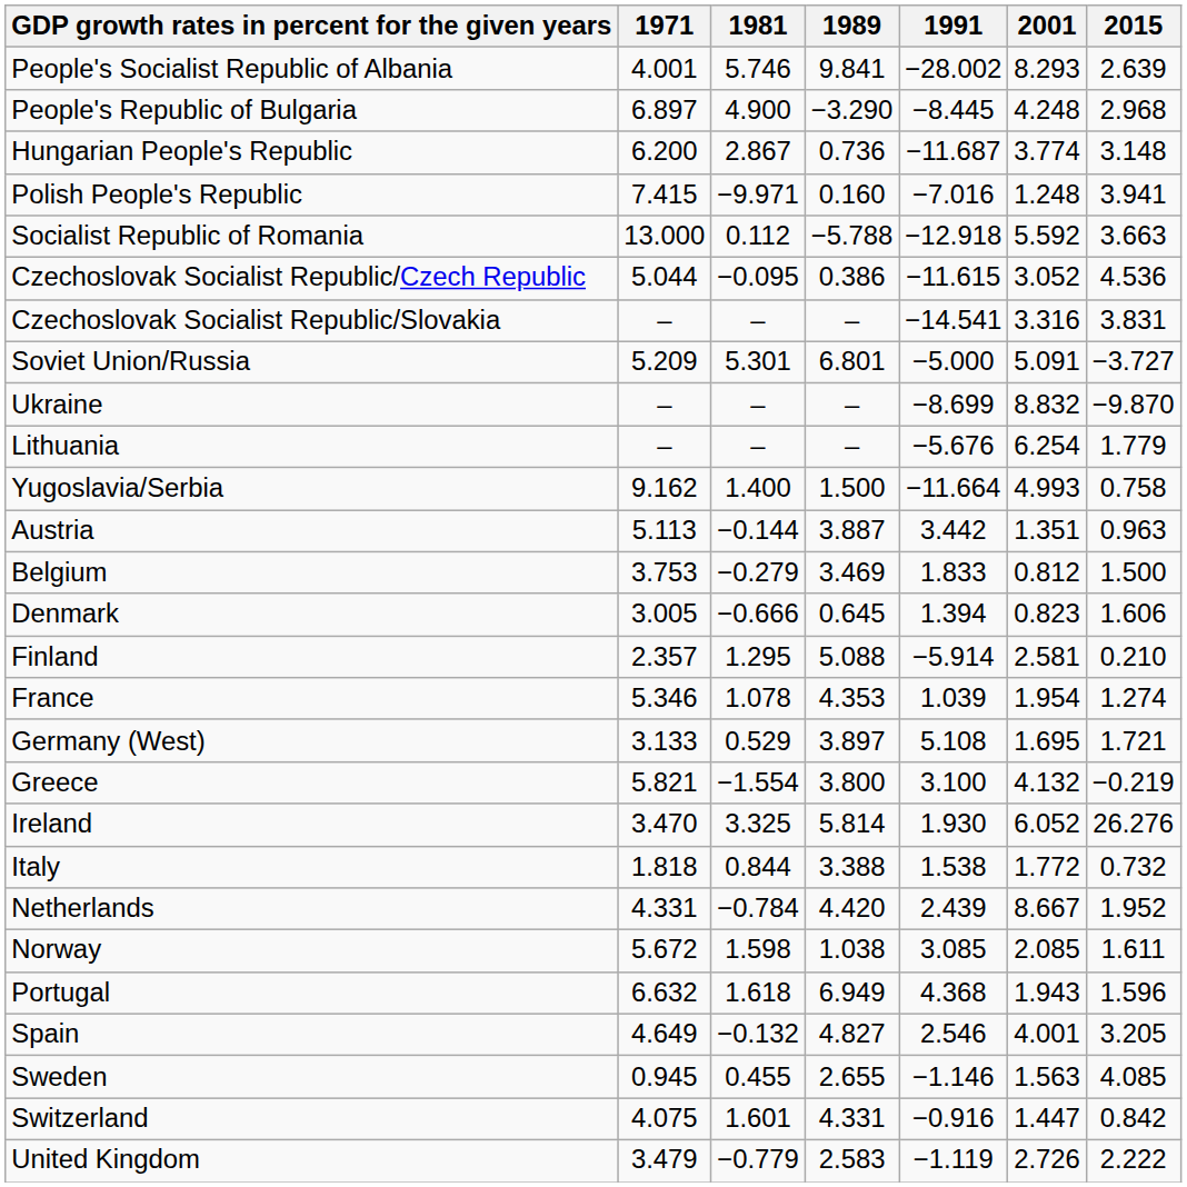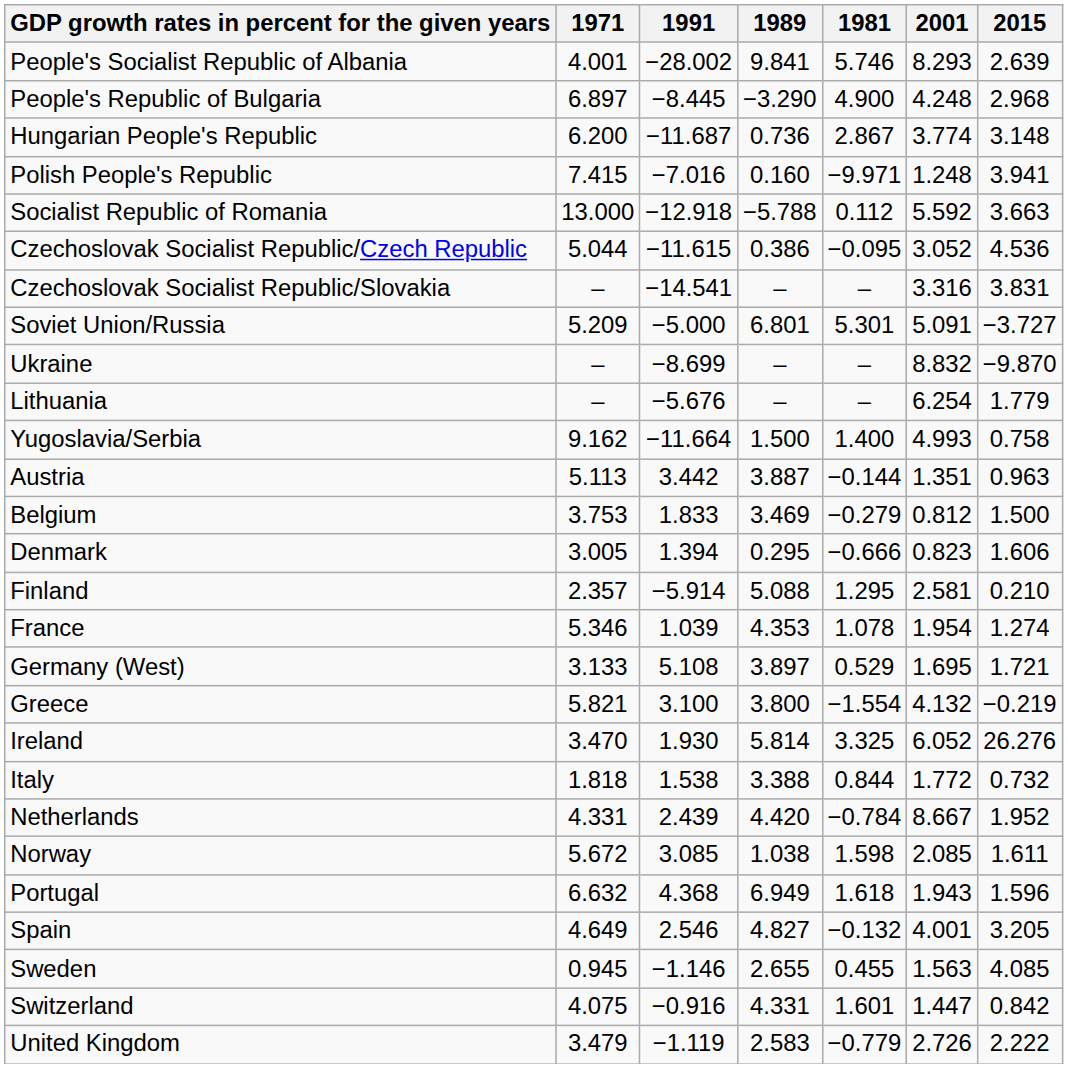 <table class="wikitable sortable" style="text-align: left">
 <tr>
 <th>GDP growth rates in percent for the given years</th>
 <th>1971</th>
+<th>1991</th>
+<th>1989</th>
 <th>1981</th>
-<th>1989</th>
-<th>1991</th>
 <th>2001</th>
 <th>2015</th>
 </tr>
 <tr style="text-align:center;">
 <td style="text-align:left;">People's Socialist Republic of Albania</td>
 <td>4.001</td>
+<td>−28.002</td>
+<td>9.841</td>
 <td>5.746</td>
-<td>9.841</td>
-<td>−28.002</td>
 <td>8.293</td>
 <td>2.639</td>
 </tr>
 <tr style="text-align:center;">
 <td style="text-align:left;">People's Republic of Bulgaria</td>
 <td>6.897</td>
+<td>−8.445</td>
+<td>−3.290</td>
 <td>4.900</td>
-<td>−3.290</td>
-<td>−8.445</td>
 <td>4.248</td>
 <td>2.968</td>
 </tr>
 <tr style="text-align:center;">
 <td style="text-align:left;">Hungarian People's Republic</td>
 <td>6.200</td>
+<td>−11.687</td>
+<td>0.736</td>
 <td>2.867</td>
-<td>0.736</td>
-<td>−11.687</td>
 <td>3.774</td>
 <td>3.148</td>
 </tr>
 <tr style="text-align:center;">
 <td style="text-align:left;">Polish People's Republic</td>
 <td>7.415</td>
+<td>−7.016</td>
+<td>0.160</td>
 <td>−9.971</td>
-<td>0.160</td>
-<td>−7.016</td>
 <td>1.248</td>
 <td>3.941</td>
 </tr>
 <tr style="text-align:center;">
 <td style="text-align:left;">Socialist Republic of Romania</td>
 <td>13.000</td>
+<td>−12.918</td>
+<td>−5.788</td>
 <td>0.112</td>
-<td>−5.788</td>
-<td>−12.918</td>
 <td>5.592</td>
 <td>3.663</td>
 </tr>
 <tr style="text-align:center;">
 <td style="text-align:left;">Czechoslovak Socialist Republic/<a href='#'>Czech Republic</a></td>
 <td>5.044</td>
+<td>−11.615</td>
+<td>0.386</td>
 <td>−0.095</td>
-<td>0.386</td>
-<td>−11.615</td>
 <td>3.052</td>
 <td>4.536</td>
 </tr>
 <tr style="text-align:center;">
 <td style="text-align:left;">Czechoslovak Socialist Republic/Slovakia</td>
 <td>–</td>
+<td>−14.541</td>
 <td>–</td>
 <td>–</td>
-<td>−14.541</td>
 <td>3.316</td>
 <td>3.831</td>
 </tr>
 <tr style="text-align:center;">
 <td style="text-align:left;">Soviet Union/Russia</td>
 <td>5.209</td>
+<td>−5.000</td>
+<td>6.801</td>
 <td>5.301</td>
-<td>6.801</td>
-<td>−5.000</td>
 <td>5.091</td>
 <td>−3.727</td>
 </tr>
 <tr style="text-align:center;">
 <td style="text-align:left;">Ukraine</td>
 <td>–</td>
+<td>−8.699</td>
 <td>–</td>
 <td>–</td>
-<td>−8.699</td>
 <td>8.832</td>
 <td>−9.870</td>
 </tr>
 <tr style="text-align:center;">
 <td style="text-align:left;">Lithuania</td>
 <td>–</td>
+<td>−5.676</td>
 <td>–</td>
 <td>–</td>
-<td>−5.676</td>
 <td>6.254</td>
 <td>1.779</td>
 </tr>
 <tr style="text-align:center;">
 <td style="text-align:left;">Yugoslavia/Serbia</td>
 <td>9.162</td>
+<td>−11.664</td>
+<td>1.500</td>
 <td>1.400</td>
-<td>1.500</td>
-<td>−11.664</td>
 <td>4.993</td>
 <td>0.758</td>
 </tr>
 <tr style="text-align:center;">
 <td style="text-align:left;">Austria</td>
 <td>5.113</td>
+<td>3.442</td>
+<td>3.887</td>
 <td>−0.144</td>
-<td>3.887</td>
-<td>3.442</td>
 <td>1.351</td>
 <td>0.963</td>
 </tr>
 <tr style="text-align:center;">
 <td style="text-align:left;">Belgium</td>
 <td>3.753</td>
+<td>1.833</td>
+<td>3.469</td>
 <td>−0.279</td>
-<td>3.469</td>
-<td>1.833</td>
 <td>0.812</td>
 <td>1.500</td>
 </tr>
 <tr style="text-align:center;">
 <td style="text-align:left;">Denmark</td>
 <td>3.005</td>
+<td>1.394</td>
+<td>0.295</td>
 <td>−0.666</td>
-<td>0.645</td>
-<td>1.394</td>
 <td>0.823</td>
 <td>1.606</td>
 </tr>
 <tr style="text-align:center;">
 <td style="text-align:left;">Finland</td>
 <td>2.357</td>
+<td>−5.914</td>
+<td>5.088</td>
 <td>1.295</td>
-<td>5.088</td>
-<td>−5.914</td>
 <td>2.581</td>
 <td>0.210</td>
 </tr>
 <tr style="text-align:center;">
 <td style="text-align:left;">France</td>
 <td>5.346</td>
+<td>1.039</td>
+<td>4.353</td>
 <td>1.078</td>
-<td>4.353</td>
-<td>1.039</td>
 <td>1.954</td>
 <td>1.274</td>
 </tr>
 <tr style="text-align:center;">
 <td style="text-align:left;">Germany (West)</td>
 <td>3.133</td>
+<td>5.108</td>
+<td>3.897</td>
 <td>0.529</td>
-<td>3.897</td>
-<td>5.108</td>
 <td>1.695</td>
 <td>1.721</td>
 </tr>
 <tr style="text-align:center;">
 <td style="text-align:left;">Greece</td>
 <td>5.821</td>
+<td>3.100</td>
+<td>3.800</td>
 <td>−1.554</td>
-<td>3.800</td>
-<td>3.100</td>
 <td>4.132</td>
 <td>−0.219</td>
 </tr>
 <tr style="text-align:center;">
 <td style="text-align:left;">Ireland</td>
 <td>3.470</td>
+<td>1.930</td>
+<td>5.814</td>
 <td>3.325</td>
-<td>5.814</td>
-<td>1.930</td>
 <td>6.052</td>
 <td>26.276</td>
 </tr>
 <tr style="text-align:center;">
 <td style="text-align:left;">Italy</td>
 <td>1.818</td>
+<td>1.538</td>
+<td>3.388</td>
 <td>0.844</td>
-<td>3.388</td>
-<td>1.538</td>
 <td>1.772</td>
 <td>0.732</td>
 </tr>
 <tr style="text-align:center;">
 <td style="text-align:left;">Netherlands</td>
 <td>4.331</td>
+<td>2.439</td>
+<td>4.420</td>
 <td>−0.784</td>
-<td>4.420</td>
-<td>2.439</td>
 <td>8.667</td>
 <td>1.952</td>
 </tr>
 <tr style="text-align:center;">
 <td style="text-align:left;">Norway</td>
 <td>5.672</td>
+<td>3.085</td>
+<td>1.038</td>
 <td>1.598</td>
-<td>1.038</td>
-<td>3.085</td>
 <td>2.085</td>
 <td>1.611</td>
 </tr>
 <tr style="text-align:center;">
 <td style="text-align:left;">Portugal</td>
 <td>6.632</td>
+<td>4.368</td>
+<td>6.949</td>
 <td>1.618</td>
-<td>6.949</td>
-<td>4.368</td>
 <td>1.943</td>
 <td>1.596</td>
 </tr>
 <tr style="text-align:center;">
 <td style="text-align:left;">Spain</td>
 <td>4.649</td>
+<td>2.546</td>
+<td>4.827</td>
 <td>−0.132</td>
-<td>4.827</td>
-<td>2.546</td>
 <td>4.001</td>
 <td>3.205</td>
 </tr>
 <tr style="text-align:center;">
 <td style="text-align:left;">Sweden</td>
 <td>0.945</td>
+<td>−1.146</td>
+<td>2.655</td>
 <td>0.455</td>
-<td>2.655</td>
-<td>−1.146</td>
 <td>1.563</td>
 <td>4.085</td>
 </tr>
 <tr style="text-align:center;">
 <td style="text-align:left;">Switzerland</td>
 <td>4.075</td>
+<td>−0.916</td>
+<td>4.331</td>
 <td>1.601</td>
-<td>4.331</td>
-<td>−0.916</td>
 <td>1.447</td>
 <td>0.842</td>
 </tr>
 <tr style="text-align:center;">
 <td style="text-align:left;">United Kingdom</td>
 <td>3.479</td>
+<td>−1.119</td>
+<td>2.583</td>
 <td>−0.779</td>
-<td>2.583</td>
-<td>−1.119</td>
 <td>2.726</td>
 <td>2.222</td>
 </tr>
 </table>
